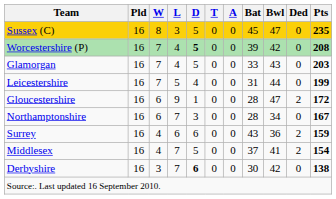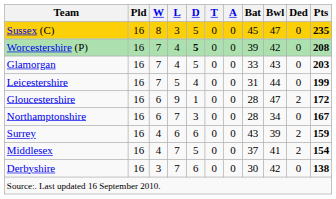 <table class="wikitable" style="text-align:center;">
 <tr>
 <th width=175>Team</th>
 <th width=20 abbr="Played">Pld</th>
 <th width=20 abbr="Won"><a href='#'>W</a></th>
 <th width=20 abbr="Lost"><a href='#'>L</a></th>
 <th width=20 abbr="Drawn"><a href='#'>D</a></th>
 <th width=20 abbr="Tied"><a href='#'>T</a></th>
 <th width=20 abbr="Abandoned"><a href='#'>A</a></th>
 <th width=20 abbr="Batting Points">Bat</th>
 <th width=20 abbr="Bowling Points">Bwl</th>
 <th width=20 abbr="Deducted points">Ded</th>
 <th width=20 abbr="Points">Pts</th>
 </tr>
 <tr style="background:#fbd009;">
 <td style="text-align:left;"><a href='#'>Sussex</a> (C)</td>
 <td>16</td>
 <td>8</td>
 <td>3</td>
 <td>5</td>
 <td>0</td>
 <td>0</td>
 <td>45</td>
 <td>47</td>
 <td>0</td>
 <td><strong>235</strong></td>
 </tr>
 <tr style="background:#ace1af;">
 <td style="text-align:left;"><a href='#'>Worcestershire</a> (P)</td>
 <td>16</td>
 <td>7</td>
 <td>4</td>
 <td><strong>5</strong></td>
 <td>0</td>
 <td>0</td>
 <td>39</td>
 <td>42</td>
 <td>0</td>
 <td><strong>208</strong></td>
 </tr>
 <tr style="background:#f9f9f9;">
 <td style="text-align:left;"><a href='#'>Glamorgan</a></td>
 <td>16</td>
 <td>7</td>
 <td>4</td>
 <td>5</td>
 <td>0</td>
 <td>0</td>
 <td>33</td>
 <td>43</td>
 <td>0</td>
 <td><strong>203</strong></td>
 </tr>
 <tr style="background:#f9f9f9;">
 <td style="text-align:left;"><a href='#'>Leicestershire</a></td>
 <td>16</td>
 <td>7</td>
 <td>5</td>
 <td>4</td>
 <td>0</td>
 <td>0</td>
 <td>31</td>
 <td>44</td>
 <td>0</td>
 <td><strong>199</strong></td>
 </tr>
 <tr style="background:#f9f9f9;">
 <td style="text-align:left;"><a href='#'>Gloucestershire</a></td>
 <td>16</td>
 <td>6</td>
 <td>9</td>
 <td>1</td>
 <td>0</td>
 <td>0</td>
 <td>28</td>
 <td>47</td>
 <td>2</td>
 <td><strong>172</strong></td>
 </tr>
 <tr style="background:#f9f9f9;">
 <td style="text-align:left;"><a href='#'>Northamptonshire</a></td>
 <td>16</td>
 <td>6</td>
 <td>7</td>
 <td>3</td>
 <td>0</td>
 <td>0</td>
 <td>28</td>
 <td>34</td>
 <td>0</td>
 <td><strong>167</strong></td>
 </tr>
 <tr style="background:#f9f9f9;">
 <td style="text-align:left;"><a href='#'>Surrey</a></td>
 <td>16</td>
 <td>4</td>
 <td>6</td>
 <td>6</td>
 <td>0</td>
 <td>0</td>
 <td>43</td>
-<td>36</td>
+<td>39</td>
 <td>2</td>
 <td><strong>159</strong></td>
 </tr>
 <tr style="background:#f9f9f9;">
 <td style="text-align:left;"><a href='#'>Middlesex</a></td>
 <td>16</td>
 <td>4</td>
 <td>7</td>
 <td>5</td>
 <td>0</td>
 <td>0</td>
 <td>37</td>
 <td>41</td>
 <td>2</td>
 <td><strong>154</strong></td>
 </tr>
 <tr style="background:#f9f9f9;">
 <td style="text-align:left;"><a href='#'>Derbyshire</a></td>
 <td>16</td>
 <td>3</td>
 <td>7</td>
-<td><strong>6</strong></td>
+<td>6</td>
 <td>0</td>
 <td>0</td>
 <td>30</td>
 <td>42</td>
 <td>0</td>
 <td><strong>138</strong></td>
 </tr>
 <tr>
 <td colspan=11 align="left"><small>Source:. Last updated 16 September 2010.</small></td>
 </tr>
 </table>
